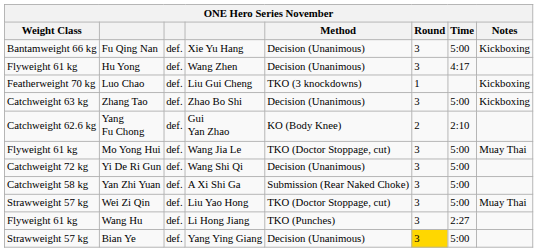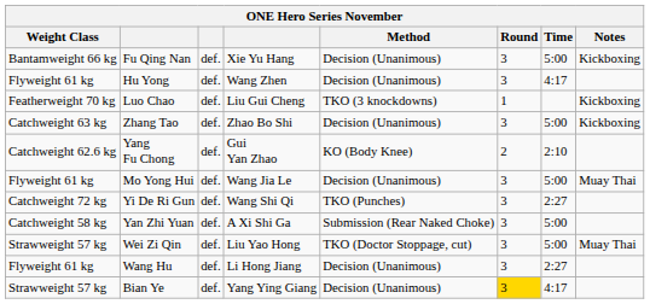 <table class="wikitable" style="font-size: 80%;">
 <tr>
 <th colspan="8"><strong>ONE Hero Series November</strong></th>
 </tr>
 <tr>
 <th colspan="1">Weight Class</th>
 <th colspan="1"></th>
 <th colspan="1"></th>
 <th colspan="1"></th>
 <th colspan="1">Method</th>
 <th colspan="1">Round</th>
 <th colspan="1">Time</th>
 <th colspan="1">Notes</th>
 </tr>
 <tr>
 <td>Bantamweight 66 kg</td>
 <td> Fu Qing Nan</td>
 <td>def.</td>
 <td> Xie Yu Hang</td>
 <td>Decision (Unanimous)</td>
 <td>3</td>
 <td>5:00</td>
 <td>Kickboxing</td>
 </tr>
 <tr>
 <td>Flyweight 61 kg</td>
 <td> Hu Yong</td>
 <td>def.</td>
 <td> Wang Zhen</td>
 <td>Decision (Unanimous)</td>
 <td>3</td>
 <td>4:17</td>
 <td></td>
 </tr>
 <tr>
 <td>Featherweight 70 kg</td>
 <td> Luo Chao</td>
 <td>def.</td>
 <td> Liu Gui Cheng</td>
 <td>TKO (3 knockdowns)</td>
 <td>1</td>
 <td></td>
 <td>Kickboxing</td>
 </tr>
 <tr>
 <td>Catchweight 63 kg</td>
 <td> Zhang Tao</td>
 <td>def.</td>
 <td> Zhao Bo Shi</td>
 <td>Decision (Unanimous)</td>
 <td>3</td>
 <td>5:00</td>
 <td>Kickboxing</td>
 </tr>
 <tr>
 <td>Catchweight 62.6 kg</td>
 <td> Yang<br>Fu Chong</td>
 <td>def.</td>
 <td> Gui<br>Yan Zhao</td>
 <td>KO (Body Knee)</td>
 <td>2</td>
 <td>2:10</td>
 <td></td>
 </tr>
 <tr>
 <td>Flyweight 61 kg</td>
 <td> Mo Yong Hui</td>
 <td>def.</td>
 <td> Wang Jia Le</td>
-<td>TKO (Doctor Stoppage, cut)</td>
+<td>Decision (Unanimous)</td>
 <td>3</td>
 <td>5:00</td>
 <td>Muay Thai</td>
 </tr>
 <tr>
 <td>Catchweight 72 kg</td>
 <td> Yi De Ri Gun</td>
 <td>def.</td>
 <td> Wang Shi Qi</td>
-<td>Decision (Unanimous)</td>
+<td>TKO (Punches)</td>
 <td>3</td>
-<td>5:00</td>
+<td>2:27</td>
 <td></td>
 </tr>
 <tr>
 <td>Catchweight 58 kg</td>
 <td> Yan Zhi Yuan</td>
 <td>def.</td>
 <td> A Xi Shi Ga</td>
 <td>Submission (Rear Naked Choke)</td>
 <td>3</td>
 <td>5:00</td>
 <td></td>
 </tr>
 <tr>
 <td>Strawweight 57 kg</td>
 <td> Wei Zi Qin</td>
 <td>def.</td>
 <td> Liu Yao Hong</td>
 <td>TKO (Doctor Stoppage, cut)</td>
 <td>3</td>
 <td>5:00</td>
 <td>Muay Thai</td>
 </tr>
 <tr>
 <td>Flyweight 61 kg</td>
 <td> Wang Hu</td>
 <td>def.</td>
 <td> Li Hong Jiang</td>
-<td>TKO (Punches)</td>
+<td>Decision (Unanimous)</td>
 <td>3</td>
 <td>2:27</td>
 <td></td>
 </tr>
 <tr>
 <td>Strawweight 57 kg</td>
 <td> Bian Ye</td>
 <td>def.</td>
 <td> Yang Ying Giang</td>
 <td>Decision (Unanimous)</td>
 <td style="background: gold;">3</td>
-<td>5:00</td>
+<td>4:17</td>
 <td></td>
 </tr>
 </table>
